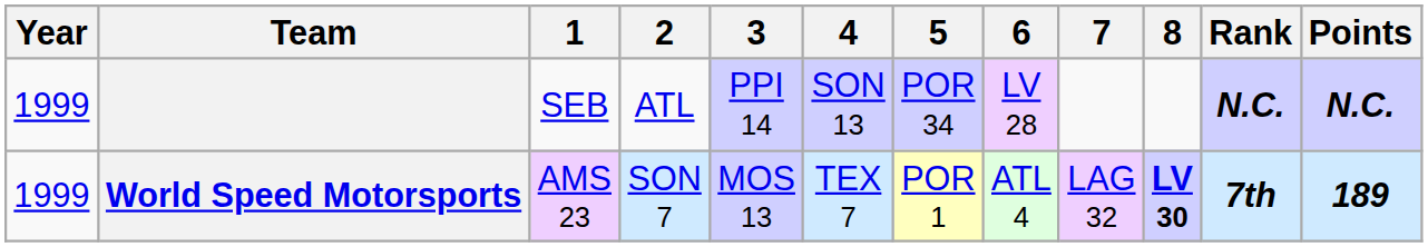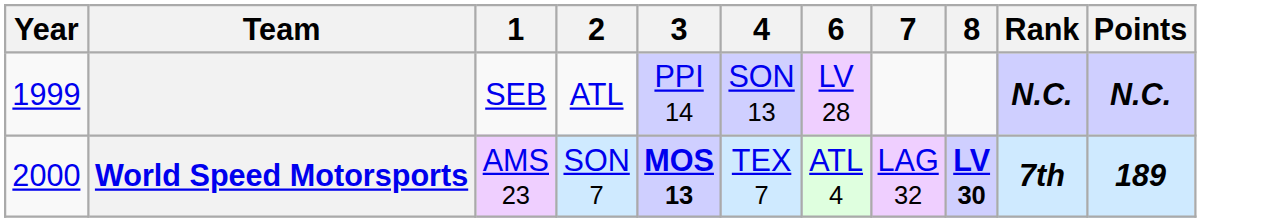 <table class="wikitable" style="text-align:center; font-size:85%">
 <tr>
 <th>Year</th>
 <th>Team</th>
 <th>1</th>
 <th>2</th>
 <th>3</th>
 <th>4</th>
-<th>5</th>
 <th>6</th>
 <th>7</th>
 <th>8</th>
 <th>Rank</th>
 <th>Points</th>
 </tr>
 <tr>
 <td><a href='#'>1999</a></td>
 <th></th>
 <td><a href='#'>SEB</a></td>
 <td><a href='#'>ATL</a></td>
 <td style="background-color:#CFCFFF"><a href='#'>PPI</a><br><small>14</small></td>
 <td style="background-color:#CFCFFF"><a href='#'>SON</a><br><small>13</small></td>
-<td style="background-color:#CFCFFF"><a href='#'>POR</a><br><small>34</small></td>
 <td style="background-color:#EFCFFF"><a href='#'>LV</a><br><small>28</small></td>
 <td></td>
 <td></td>
 <td style="background-color:#CFCFFF"><strong><em>N.C.</em></strong></td>
 <td style="background-color:#CFCFFF"><strong><em>N.C.</em></strong></td>
 </tr>
 <tr>
-<td><a href='#'>1999</a></td>
+<td><a href='#'>2000</a></td>
 <th nowrap><a href='#'>World Speed Motorsports</a></th>
 <td style="background-color:#EFCFFF"><a href='#'>AMS</a><br><small>23</small></td>
 <td style="background-color:#CFEAFF"><a href='#'>SON</a><br><small>7</small></td>
-<td style="background-color:#CFCFFF"><a href='#'>MOS</a><br><small>13</small></td>
+<td style="background-color:#CFCFFF"><strong><a href='#'>MOS</a><br><small>13</small></strong></td>
 <td style="background-color:#CFEAFF"><a href='#'>TEX</a><br><small>7</small></td>
-<td style="background-color:#FFFFBF"><a href='#'>POR</a><br><small>1</small></td>
 <td style="background-color:#DFFFDF"><a href='#'>ATL</a><br><small>4</small></td>
 <td style="background-color:#EFCFFF"><a href='#'>LAG</a><br><small>32</small></td>
 <td style="background-color:#CFCFFF"><strong><a href='#'>LV</a><br><small>30</small></strong></td>
 <td style="background-color:#CFEAFF"><strong><em>7th</em></strong></td>
 <td style="background-color:#CFEAFF"><strong><em>189</em></strong></td>
 </tr>
 </table>
